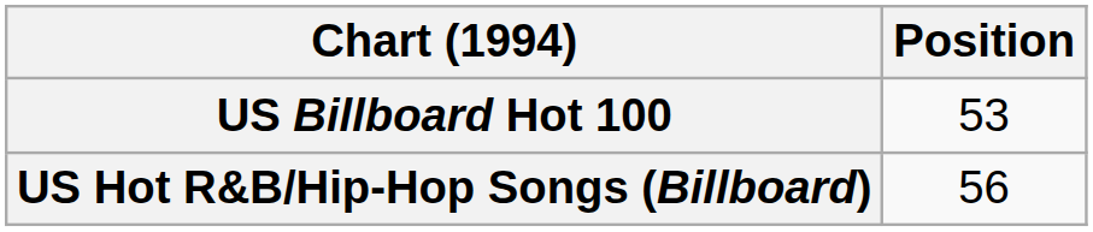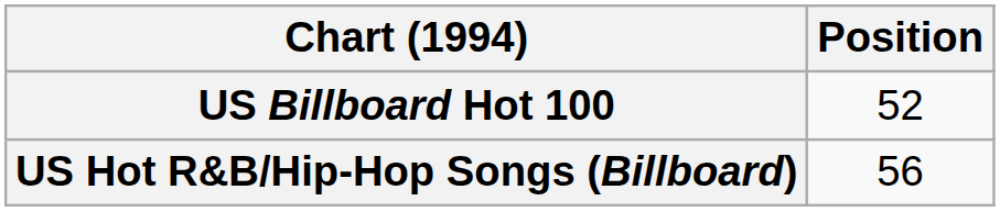 <table Class = "wikitable sortable plainrowheaders">
 <tr>
 <th>Chart (1994)</th>
 <th>Position</th>
 </tr>
 <tr>
 <th scope="row">US <em>Billboard</em> Hot 100</th>
-<td align=center>53</td>
+<td align=center>52</td>
 </tr>
 <tr>
 <th scope="row">US Hot R&B/Hip-Hop Songs (<em>Billboard</em>)</th>
 <td align=center>56</td>
 </tr>
 </table>
